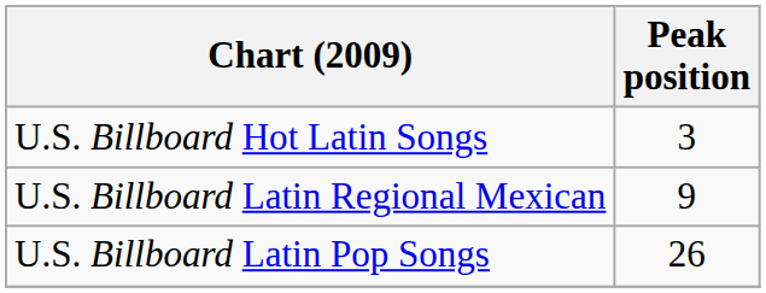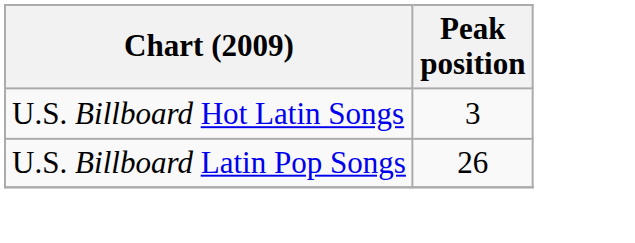 <table class="wikitable sortable">
 <tr>
 <th align="left">Chart (2009)</th>
 <th align="left">Peak<br>position</th>
 </tr>
 <tr>
 <td align="left">U.S. <em>Billboard</em> <a href='#'>Hot Latin Songs</a></td>
 <td align="center">3</td>
 </tr>
 <tr>
-<td align="left">U.S. <em>Billboard</em> <a href='#'>Latin Regional Mexican</a></td>
-<td align="center">9</td>
-</tr>
-<tr>
 <td align="left">U.S. <em>Billboard</em> <a href='#'>Latin Pop Songs</a></td>
 <td align="center">26</td>
 </tr>
 <tr>
 </tr>
 </table>
